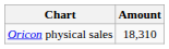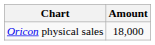 <table class="wikitable">
 <tr>
 <th>Chart</th>
 <th>Amount</th>
 </tr>
 <tr>
 <td><em><a href='#'>Oricon</a></em> physical sales</td>
-<td align="center">18,310</td>
+<td align="center">18,000</td>
 </tr>
 </table>
